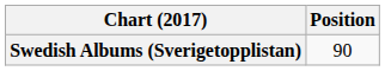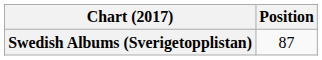 <table class="wikitable plainrowheaders" style="text-align:center">
 <tr>
 <th scope="col">Chart (2017)</th>
 <th scope="col">Position</th>
 </tr>
 <tr>
 <th scope="row">Swedish Albums (Sverigetopplistan)</th>
-<td>90</td>
+<td>87</td>
 </tr>
 </table>
